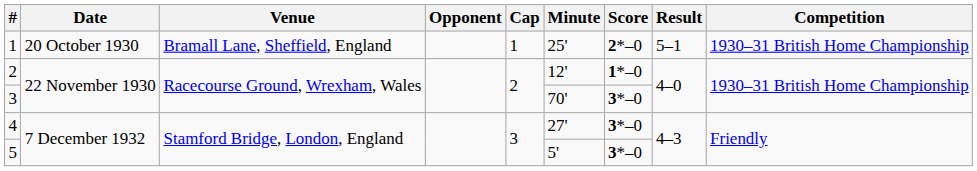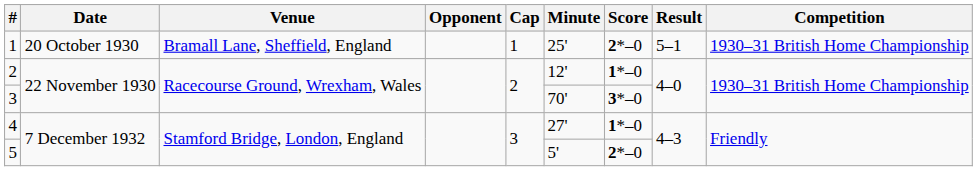 <table class="wikitable">
 <tr>
 <th>#</th>
 <th>Date</th>
 <th>Venue</th>
 <th>Opponent</th>
 <th>Cap</th>
 <th>Minute</th>
 <th>Score</th>
 <th>Result</th>
 <th>Competition</th>
 </tr>
 <tr>
 <td>1</td>
 <td>20 October 1930</td>
 <td><a href='#'>Bramall Lane</a>, <a href='#'>Sheffield</a>, England</td>
 <td></td>
 <td>1</td>
 <td>25'</td>
 <td><strong>2</strong>*–0</td>
 <td>5–1</td>
 <td><a href='#'>1930–31 British Home Championship</a></td>
 </tr>
 <tr>
 <td>2</td>
 <td rowspan="2">22 November 1930</td>
 <td rowspan="2"><a href='#'>Racecourse Ground</a>, <a href='#'>Wrexham</a>, Wales</td>
 <td rowspan="2"></td>
 <td rowspan="2">2</td>
 <td>12'</td>
 <td><strong>1</strong>*–0</td>
 <td rowspan="2">4–0</td>
 <td rowspan="2"><a href='#'>1930–31 British Home Championship</a></td>
 </tr>
 <tr>
 <td>3</td>
 <td>70'</td>
 <td><strong>3</strong>*–0</td>
 </tr>
 <tr>
 <td>4</td>
 <td rowspan="2">7 December 1932</td>
 <td rowspan="2"><a href='#'>Stamford Bridge</a>, <a href='#'>London</a>, England</td>
 <td rowspan="2"></td>
 <td rowspan="2">3</td>
 <td>27'</td>
-<td><strong>3</strong>*–0</td>
+<td><strong>1</strong>*–0</td>
 <td rowspan="2">4–3</td>
 <td rowspan="2"><a href='#'>Friendly</a></td>
 </tr>
 <tr>
 <td>5</td>
 <td>5'</td>
-<td><strong>3</strong>*–0</td>
+<td><strong>2</strong>*–0</td>
 </tr>
 </table>
